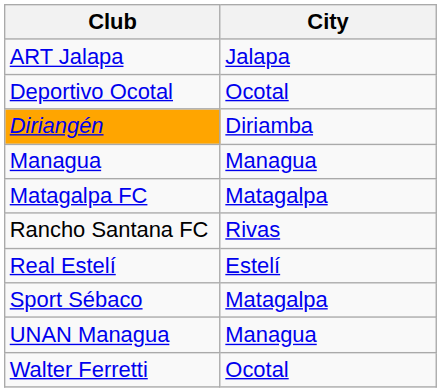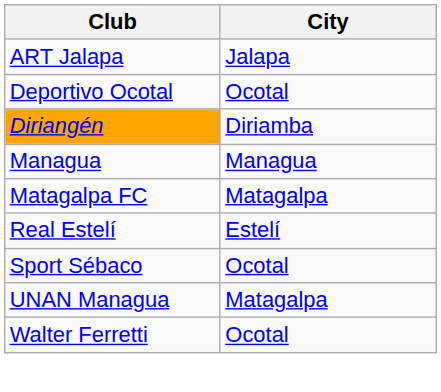 <table class="wikitable">
 <tr>
 <th width="150px">Club</th>
 <th width="150px">City</th>
 </tr>
 <tr>
 <td><a href='#'>ART Jalapa</a></td>
 <td><a href='#'>Jalapa</a></td>
 </tr>
 <tr>
 <td><a href='#'>Deportivo Ocotal</a></td>
 <td><a href='#'>Ocotal</a></td>
 </tr>
 <tr>
 <td style="background:#FFA500"><em><a href='#'>Diriangén</a></em></td>
 <td><a href='#'>Diriamba</a></td>
 </tr>
 <tr>
 <td><a href='#'>Managua</a></td>
 <td><a href='#'>Managua</a></td>
 </tr>
 <tr>
 <td><a href='#'>Matagalpa FC</a></td>
 <td><a href='#'>Matagalpa</a></td>
 </tr>
 <tr>
-<td>Rancho Santana FC</td>
-<td><a href='#'>Rivas</a></td>
-</tr>
-<tr>
 <td><a href='#'>Real Estelí</a></td>
 <td><a href='#'>Estelí</a></td>
 </tr>
 <tr>
 <td><a href='#'>Sport Sébaco</a></td>
-<td><a href='#'>Matagalpa</a></td>
+<td><a href='#'>Ocotal</a></td>
 </tr>
 <tr>
 <td><a href='#'>UNAN Managua</a></td>
-<td><a href='#'>Managua</a></td>
+<td><a href='#'>Matagalpa</a></td>
 </tr>
 <tr>
 <td><a href='#'>Walter Ferretti</a></td>
 <td><a href='#'>Ocotal</a></td>
 </tr>
 </table>
